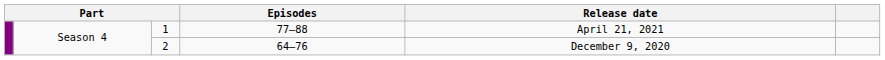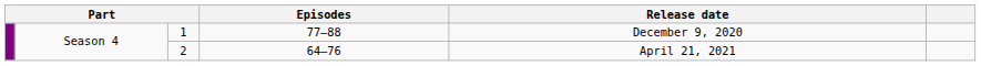 <table class="wikitable" style="text-align:center; width: 70%;">
 <tr>
 <th colspan="3" width="20%">Part</th>
 <th>Episodes</th>
 <th>Release date</th>
 <th width="5%"></th>
 </tr>
 <tr>
 <td rowspan="2" width="1%" style="background: #800080"></td>
 <td rowspan="2">Season 4</td>
 <td>1</td>
 <td>77–88</td>
-<td>April 21, 2021</td>
+<td>December 9, 2020</td>
 <td></td>
 </tr>
 <tr>
 <td>2</td>
 <td>64–76</td>
-<td>December 9, 2020</td>
+<td>April 21, 2021</td>
 <td></td>
 </tr>
 </table>
